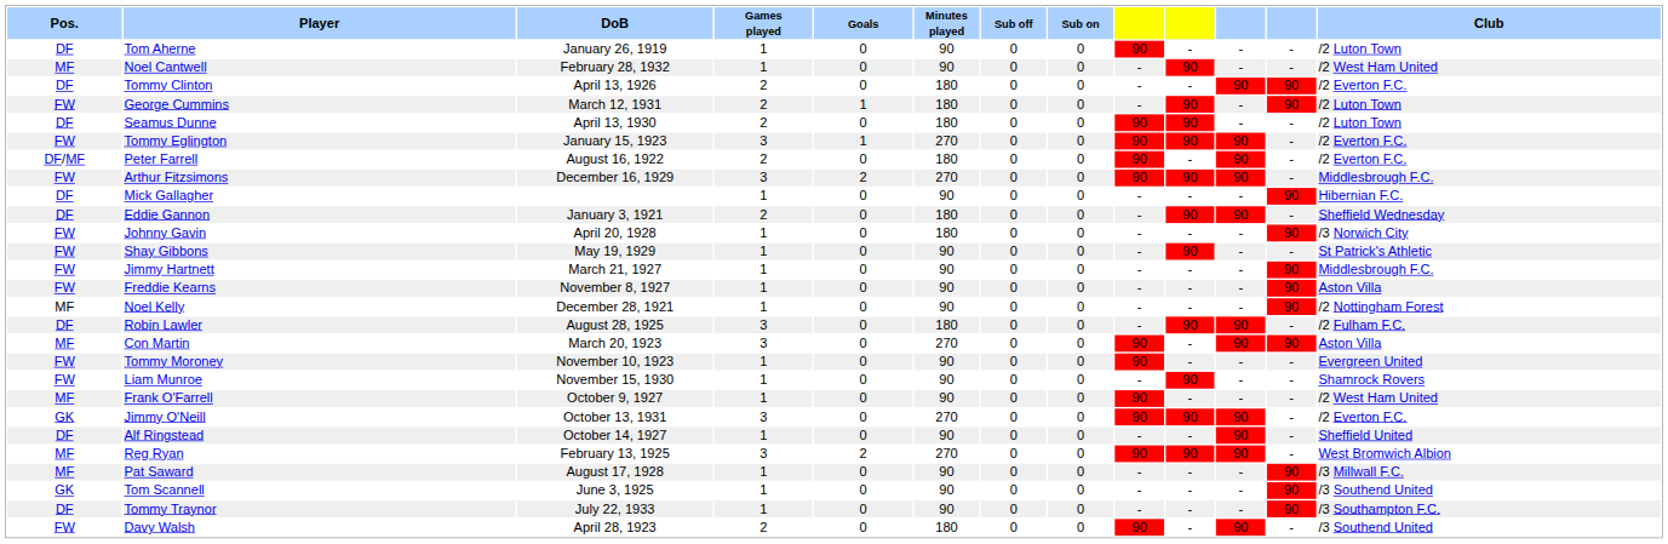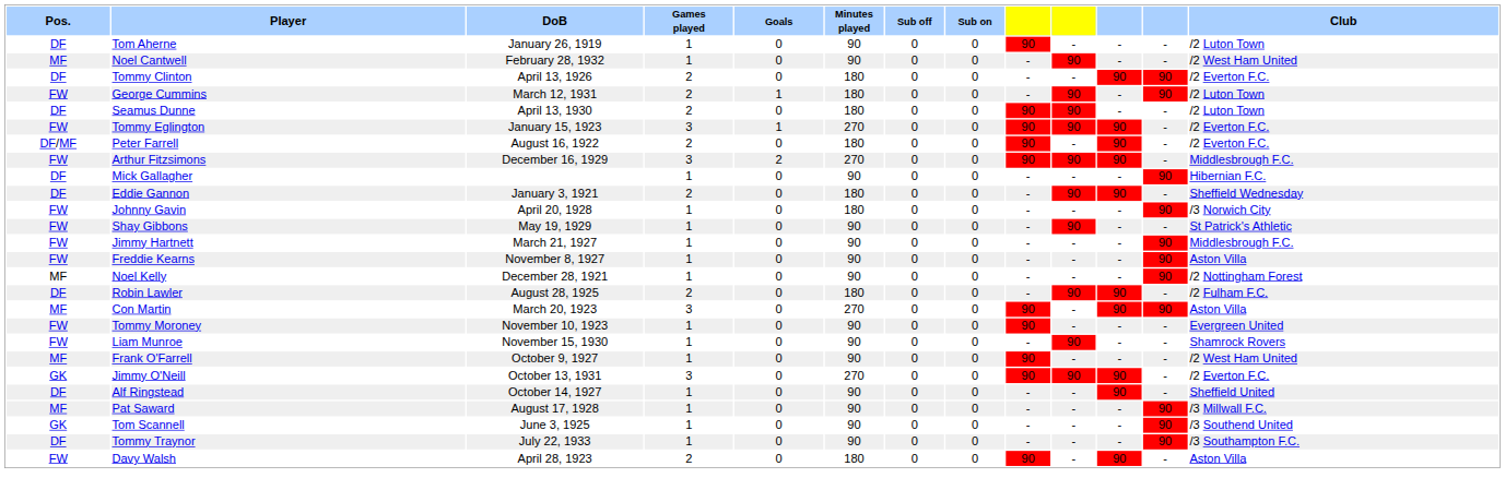 <table border="0" width="100%" style="border: 1px solid #999; background-color:#FFFFFF; text-align:center">
 <tr align="center" bgcolor="#AAD0FF">
 <th width=7%>Pos.</th>
 <th width=24%>Player</th>
 <th width=12%>DoB</th>
 <th width=6%><small>Games<br>played</small></th>
 <th width=6%><small>Goals</small></th>
 <th width=4%><small>Minutes<br>played</small></th>
 <th width=4%><small>Sub off</small></th>
 <th width=4%><small>Sub on</small></th>
 <th width=3% bgcolor=yellow></th>
 <th width=3% bgcolor=yellow></th>
 <th width=3%></th>
 <th width=3%></th>
 <th width=23%>Club</th>
 </tr>
 <tr>
 <td><a href='#'>DF</a></td>
 <td align="left"><a href='#'>Tom Aherne</a></td>
 <td>January 26, 1919</td>
 <td>1</td>
 <td>0</td>
 <td>90</td>
 <td>0</td>
 <td>0</td>
 <td bgcolor=red>90</td>
 <td>-</td>
 <td>-</td>
 <td>-</td>
 <td align="left">/2 <a href='#'>Luton Town</a></td>
 </tr>
 <tr bgcolor="#EFEFEF">
 <td><a href='#'>MF</a></td>
 <td align="left"><a href='#'>Noel Cantwell</a></td>
 <td>February 28, 1932</td>
 <td>1</td>
 <td>0</td>
 <td>90</td>
 <td>0</td>
 <td>0</td>
 <td>-</td>
 <td bgcolor=red>90</td>
 <td>-</td>
 <td>-</td>
 <td align="left">/2 <a href='#'>West Ham United</a></td>
 </tr>
 <tr>
 <td><a href='#'>DF</a></td>
 <td align="left"><a href='#'>Tommy Clinton</a></td>
 <td>April 13, 1926</td>
 <td>2</td>
 <td>0</td>
 <td>180</td>
 <td>0</td>
 <td>0</td>
 <td>-</td>
 <td>-</td>
 <td bgcolor=red>90</td>
 <td bgcolor=red>90</td>
 <td align="left">/2 <a href='#'>Everton F.C.</a></td>
 </tr>
 <tr bgcolor="#EFEFEF">
 <td><a href='#'>FW</a></td>
 <td align="left"><a href='#'>George Cummins</a></td>
 <td>March 12, 1931</td>
 <td>2</td>
 <td>1</td>
 <td>180</td>
 <td>0</td>
 <td>0</td>
 <td>-</td>
 <td bgcolor=red>90</td>
 <td>-</td>
 <td bgcolor=red>90</td>
 <td align="left">/2 <a href='#'>Luton Town</a></td>
 </tr>
 <tr>
 <td><a href='#'>DF</a></td>
 <td align="left"><a href='#'>Seamus Dunne</a></td>
 <td>April 13, 1930</td>
 <td>2</td>
 <td>0</td>
 <td>180</td>
 <td>0</td>
 <td>0</td>
 <td bgcolor=red>90</td>
 <td bgcolor=red>90</td>
 <td>-</td>
 <td>-</td>
 <td align="left">/2 <a href='#'>Luton Town</a></td>
 </tr>
 <tr bgcolor="#EFEFEF">
 <td><a href='#'>FW</a></td>
 <td align="left"><a href='#'>Tommy Eglington</a></td>
 <td>January 15, 1923</td>
 <td>3</td>
 <td>1</td>
 <td>270</td>
 <td>0</td>
 <td>0</td>
 <td bgcolor=red>90</td>
 <td bgcolor=red>90</td>
 <td bgcolor=red>90</td>
 <td>-</td>
 <td align="left">/2 <a href='#'>Everton F.C.</a></td>
 </tr>
 <tr>
 <td><a href='#'>DF</a>/<a href='#'>MF</a></td>
 <td align="left"><a href='#'>Peter Farrell</a></td>
 <td>August 16, 1922</td>
 <td>2</td>
 <td>0</td>
 <td>180</td>
 <td>0</td>
 <td>0</td>
 <td bgcolor=red>90</td>
 <td>-</td>
 <td bgcolor=red>90</td>
 <td>-</td>
 <td align="left">/2 <a href='#'>Everton F.C.</a></td>
 </tr>
 <tr bgcolor="#EFEFEF">
 <td><a href='#'>FW</a></td>
 <td align="left"><a href='#'>Arthur Fitzsimons</a></td>
 <td>December 16, 1929</td>
 <td>3</td>
 <td>2</td>
 <td>270</td>
 <td>0</td>
 <td>0</td>
 <td bgcolor=red>90</td>
 <td bgcolor=red>90</td>
 <td bgcolor=red>90</td>
 <td>-</td>
 <td align="left"> <a href='#'>Middlesbrough F.C.</a></td>
 </tr>
 <tr>
 <td><a href='#'>DF</a></td>
 <td align="left"><a href='#'>Mick Gallagher</a></td>
 <td></td>
 <td>1</td>
 <td>0</td>
 <td>90</td>
 <td>0</td>
 <td>0</td>
 <td>-</td>
 <td>-</td>
 <td>-</td>
 <td bgcolor=red>90</td>
 <td align="left"> <a href='#'>Hibernian F.C.</a></td>
 </tr>
 <tr bgcolor="#EFEFEF">
 <td><a href='#'>DF</a></td>
 <td align="left"><a href='#'>Eddie Gannon</a></td>
 <td>January 3, 1921</td>
 <td>2</td>
 <td>0</td>
 <td>180</td>
 <td>0</td>
 <td>0</td>
 <td>-</td>
 <td bgcolor=red>90</td>
 <td bgcolor=red>90</td>
 <td>-</td>
 <td align="left"> <a href='#'>Sheffield Wednesday</a></td>
 </tr>
 <tr>
 <td><a href='#'>FW</a></td>
 <td align="left"><a href='#'>Johnny Gavin</a></td>
 <td>April 20, 1928</td>
 <td>1</td>
 <td>0</td>
 <td>180</td>
 <td>0</td>
 <td>0</td>
 <td>-</td>
 <td>-</td>
 <td>-</td>
 <td bgcolor=red>90</td>
 <td align="left">/3 <a href='#'>Norwich City</a></td>
 </tr>
 <tr bgcolor="#EFEFEF">
 <td><a href='#'>FW</a></td>
 <td align="left"><a href='#'>Shay Gibbons</a></td>
 <td>May 19, 1929</td>
 <td>1</td>
 <td>0</td>
 <td>90</td>
 <td>0</td>
 <td>0</td>
 <td>-</td>
 <td bgcolor=red>90</td>
 <td>-</td>
 <td>-</td>
 <td align="left"> <a href='#'>St Patrick's Athletic</a></td>
 </tr>
 <tr>
 <td><a href='#'>FW</a></td>
 <td align="left"><a href='#'>Jimmy Hartnett</a></td>
 <td>March 21, 1927</td>
 <td>1</td>
 <td>0</td>
 <td>90</td>
 <td>0</td>
 <td>0</td>
 <td>-</td>
 <td>-</td>
 <td>-</td>
 <td bgcolor=red>90</td>
 <td align="left"> <a href='#'>Middlesbrough F.C.</a></td>
 </tr>
 <tr bgcolor="#EFEFEF">
 <td><a href='#'>FW</a></td>
 <td align="left"><a href='#'>Freddie Kearns</a></td>
 <td>November 8, 1927</td>
 <td>1</td>
 <td>0</td>
 <td>90</td>
 <td>0</td>
 <td>0</td>
 <td>-</td>
 <td>-</td>
 <td>-</td>
 <td bgcolor=red>90</td>
 <td align="left"> <a href='#'>Aston Villa</a></td>
 </tr>
 <tr>
 <td>MF</td>
 <td align="left"><a href='#'>Noel Kelly</a></td>
 <td>December 28, 1921</td>
 <td>1</td>
 <td>0</td>
 <td>90</td>
 <td>0</td>
 <td>0</td>
 <td>-</td>
 <td>-</td>
 <td>-</td>
 <td bgcolor=red>90</td>
 <td align="left">/2 <a href='#'>Nottingham Forest</a></td>
 </tr>
 <tr bgcolor="#EFEFEF">
 <td><a href='#'>DF</a></td>
 <td align="left"><a href='#'>Robin Lawler</a></td>
 <td>August 28, 1925</td>
-<td>3</td>
+<td>2</td>
 <td>0</td>
 <td>180</td>
 <td>0</td>
 <td>0</td>
 <td>-</td>
 <td bgcolor=red>90</td>
 <td bgcolor=red>90</td>
 <td>-</td>
 <td align="left">/2 <a href='#'>Fulham F.C.</a></td>
 </tr>
 <tr>
 <td><a href='#'>MF</a></td>
 <td align="left"><a href='#'>Con Martin</a></td>
 <td>March 20, 1923</td>
 <td>3</td>
 <td>0</td>
 <td>270</td>
 <td>0</td>
 <td>0</td>
 <td bgcolor=red>90</td>
 <td>-</td>
 <td bgcolor=red>90</td>
 <td bgcolor=red>90</td>
 <td align="left"> <a href='#'>Aston Villa</a></td>
 </tr>
 <tr bgcolor="#EFEFEF">
 <td><a href='#'>FW</a></td>
 <td align="left"><a href='#'>Tommy Moroney</a></td>
 <td>November 10, 1923</td>
 <td>1</td>
 <td>0</td>
 <td>90</td>
 <td>0</td>
 <td>0</td>
 <td bgcolor=red>90</td>
 <td>-</td>
 <td>-</td>
 <td>-</td>
 <td align="left"> <a href='#'>Evergreen United</a></td>
 </tr>
 <tr>
 <td><a href='#'>FW</a></td>
 <td align="left"><a href='#'>Liam Munroe</a></td>
 <td>November 15, 1930</td>
 <td>1</td>
 <td>0</td>
 <td>90</td>
 <td>0</td>
 <td>0</td>
 <td>-</td>
 <td bgcolor=red>90</td>
 <td>-</td>
 <td>-</td>
 <td align="left"> <a href='#'>Shamrock Rovers</a></td>
 </tr>
 <tr bgcolor="#EFEFEF">
 <td><a href='#'>MF</a></td>
 <td align="left"><a href='#'>Frank O'Farrell</a></td>
 <td>October 9, 1927</td>
 <td>1</td>
 <td>0</td>
 <td>90</td>
 <td>0</td>
 <td>0</td>
 <td bgcolor=red>90</td>
 <td>-</td>
 <td>-</td>
 <td>-</td>
 <td align="left">/2 <a href='#'>West Ham United</a></td>
 </tr>
 <tr>
 <td><a href='#'>GK</a></td>
 <td align="left"><a href='#'>Jimmy O'Neill</a></td>
 <td>October 13, 1931</td>
 <td>3</td>
 <td>0</td>
 <td>270</td>
 <td>0</td>
 <td>0</td>
 <td bgcolor=red>90</td>
 <td bgcolor=red>90</td>
 <td bgcolor=red>90</td>
 <td>-</td>
 <td align="left">/2 <a href='#'>Everton F.C.</a></td>
 </tr>
 <tr bgcolor="#EFEFEF">
 <td><a href='#'>DF</a></td>
 <td align="left"><a href='#'>Alf Ringstead</a></td>
 <td>October 14, 1927</td>
 <td>1</td>
 <td>0</td>
 <td>90</td>
 <td>0</td>
 <td>0</td>
 <td>-</td>
 <td>-</td>
 <td bgcolor=red>90</td>
 <td>-</td>
 <td align="left"> <a href='#'>Sheffield United</a></td>
 </tr>
-<tr>
-<td><a href='#'>MF</a></td>
-<td align="left"><a href='#'>Reg Ryan</a></td>
-<td>February 13, 1925</td>
-<td>3</td>
-<td>2</td>
-<td>270</td>
-<td>0</td>
-<td>0</td>
-<td bgcolor=red>90</td>
-<td bgcolor=red>90</td>
-<td bgcolor=red>90</td>
-<td>-</td>
-<td align="left"> <a href='#'>West Bromwich Albion</a></td>
-</tr>
 <tr bgcolor="#EFEFEF">
 <td><a href='#'>MF</a></td>
 <td align="left"><a href='#'>Pat Saward</a></td>
 <td>August 17, 1928</td>
 <td>1</td>
 <td>0</td>
 <td>90</td>
 <td>0</td>
 <td>0</td>
 <td>-</td>
 <td>-</td>
 <td>-</td>
 <td bgcolor=red>90</td>
 <td align="left">/3 <a href='#'>Millwall F.C.</a></td>
 </tr>
 <tr>
 <td><a href='#'>GK</a></td>
 <td align="left"><a href='#'>Tom Scannell</a></td>
 <td>June 3, 1925</td>
 <td>1</td>
 <td>0</td>
 <td>90</td>
 <td>0</td>
 <td>0</td>
 <td>-</td>
 <td>-</td>
 <td>-</td>
 <td bgcolor=red>90</td>
 <td align="left">/3 <a href='#'>Southend United</a></td>
 </tr>
 <tr bgcolor="#EFEFEF">
 <td><a href='#'>DF</a></td>
 <td align="left"><a href='#'>Tommy Traynor</a></td>
 <td>July 22, 1933</td>
 <td>1</td>
 <td>0</td>
 <td>90</td>
 <td>0</td>
 <td>0</td>
 <td>-</td>
 <td>-</td>
 <td>-</td>
 <td bgcolor=red>90</td>
 <td align="left">/3 <a href='#'>Southampton F.C.</a></td>
 </tr>
 <tr>
 <td><a href='#'>FW</a></td>
 <td align="left"><a href='#'>Davy Walsh</a></td>
 <td>April 28, 1923</td>
 <td>2</td>
 <td>0</td>
 <td>180</td>
 <td>0</td>
 <td>0</td>
 <td bgcolor=red>90</td>
 <td>-</td>
 <td bgcolor=red>90</td>
 <td>-</td>
-<td align="left">/3 <a href='#'>Southend United</a></td>
+<td align="left"> <a href='#'>Aston Villa</a></td>
 </tr>
 </table>
